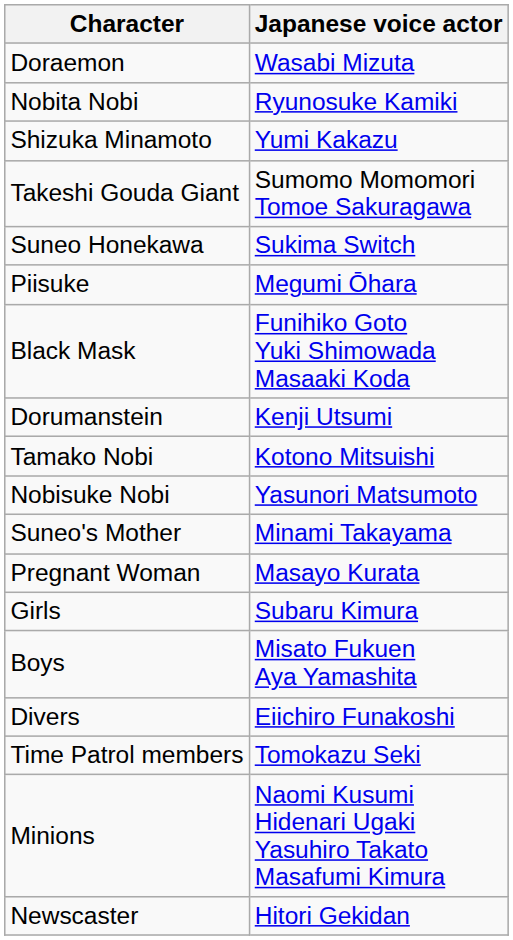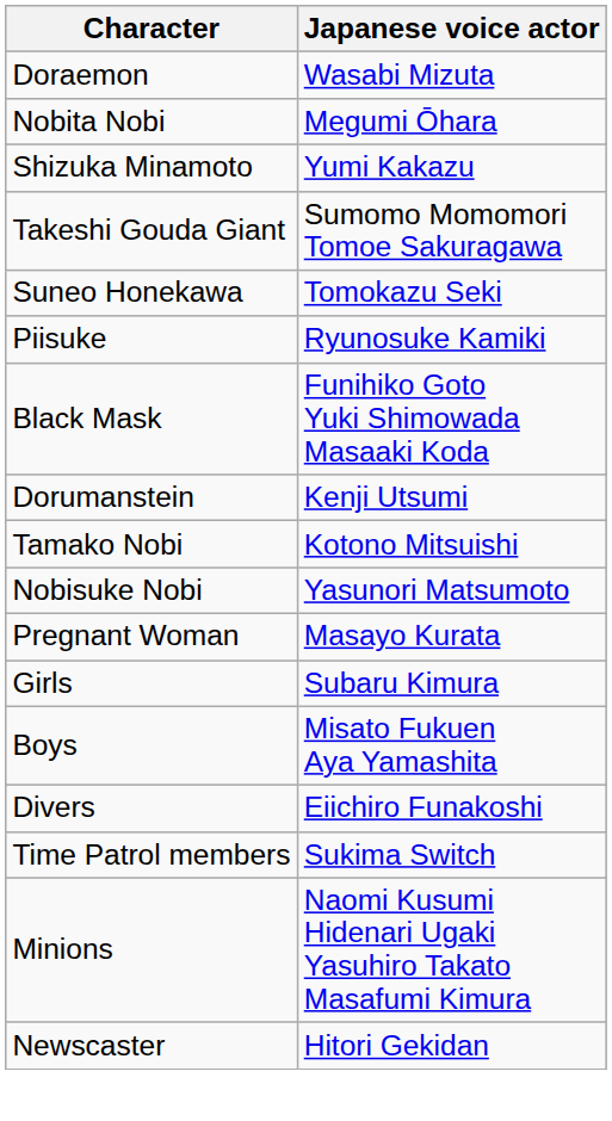 <table class = "wikitable">
 <tr>
 <th>Character</th>
 <th>Japanese voice actor</th>
 </tr>
 <tr>
 <td>Doraemon</td>
 <td><a href='#'>Wasabi Mizuta</a></td>
 </tr>
 <tr>
 <td>Nobita Nobi</td>
-<td><a href='#'>Ryunosuke Kamiki</a></td>
+<td><a href='#'>Megumi Ōhara</a></td>
 </tr>
 <tr>
 <td>Shizuka Minamoto</td>
 <td><a href='#'>Yumi Kakazu</a></td>
 </tr>
 <tr>
 <td>Takeshi Gouda Giant</td>
 <td>Sumomo Momomori<br><a href='#'>Tomoe Sakuragawa</a></td>
 </tr>
 <tr>
 <td>Suneo Honekawa</td>
-<td><a href='#'>Sukima Switch</a></td>
+<td><a href='#'>Tomokazu Seki</a></td>
 </tr>
 <tr>
 <td>Piisuke</td>
-<td><a href='#'>Megumi Ōhara</a></td>
+<td><a href='#'>Ryunosuke Kamiki</a></td>
 </tr>
 <tr>
 <td>Black Mask</td>
 <td><a href='#'>Funihiko Goto</a><br><a href='#'>Yuki Shimowada</a><br><a href='#'>Masaaki Koda</a></td>
 </tr>
 <tr>
 <td>Dorumanstein</td>
 <td><a href='#'>Kenji Utsumi</a></td>
 </tr>
 <tr>
 <td>Tamako Nobi</td>
 <td><a href='#'>Kotono Mitsuishi</a></td>
 </tr>
 <tr>
 <td>Nobisuke Nobi</td>
 <td><a href='#'>Yasunori Matsumoto</a></td>
-</tr>
-<tr>
-<td>Suneo's Mother</td>
-<td><a href='#'>Minami Takayama</a></td>
 </tr>
 <tr>
 <td>Pregnant Woman</td>
 <td><a href='#'>Masayo Kurata</a></td>
 </tr>
 <tr>
 <td>Girls</td>
 <td><a href='#'>Subaru Kimura</a></td>
 </tr>
 <tr>
 <td>Boys</td>
 <td><a href='#'>Misato Fukuen</a><br><a href='#'>Aya Yamashita</a></td>
 </tr>
 <tr>
 <td>Divers</td>
 <td><a href='#'>Eiichiro Funakoshi</a></td>
 </tr>
 <tr>
 <td>Time Patrol members</td>
-<td><a href='#'>Tomokazu Seki</a></td>
+<td><a href='#'>Sukima Switch</a></td>
 </tr>
 <tr>
 <td>Minions</td>
 <td><a href='#'>Naomi Kusumi</a><br><a href='#'>Hidenari Ugaki</a><br><a href='#'>Yasuhiro Takato</a><br><a href='#'>Masafumi Kimura</a></td>
 </tr>
 <tr>
 <td>Newscaster</td>
 <td><a href='#'>Hitori Gekidan</a></td>
 </tr>
 </table>
